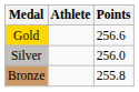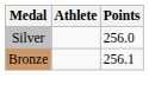 <table class="wikitable">
 <tr>
 <th>Medal</th>
 <th>Athlete</th>
 <th>Points</th>
-</tr>
-<tr>
-<td style="text-align:center;background-color:gold;">Gold</td>
-<td></td>
-<td>256.6</td>
 </tr>
 <tr>
 <td style="text-align:center;background-color:silver;">Silver</td>
 <td></td>
 <td>256.0</td>
 </tr>
 <tr>
 <td style="text-align:center;background-color:#CC9966;">Bronze</td>
 <td></td>
-<td>255.8</td>
+<td>256.1</td>
 </tr>
 </table>
